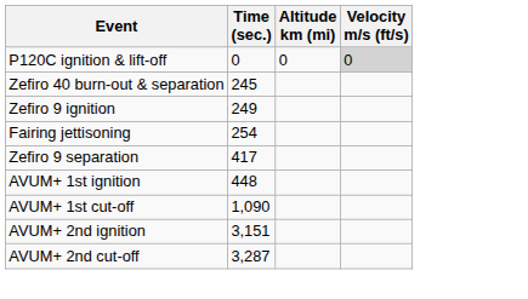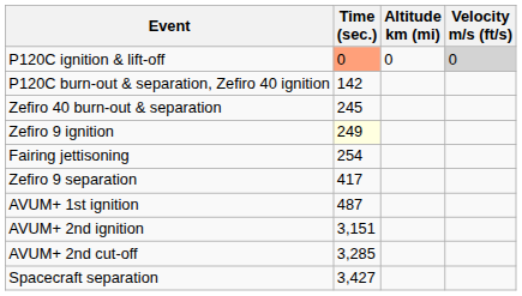 <table class="wikitable sticky-header">
 <tr>
 <th>Event</th>
 <th>Time<br>(sec.)</th>
 <th>Altitude<br>km (mi)</th>
 <th>Velocity<br>m/s (ft/s)</th>
 </tr>
 <tr>
 <td>P120C ignition & lift-off</td>
-<td>0</td>
+<td style="background: lightsalmon;">0</td>
 <td>0</td>
 <td style="background: lightgrey;">0</td>
+</tr>
+<tr>
+<td>P120C burn-out & separation, Zefiro 40 ignition</td>
+<td>142</td>
+<td></td>
+<td></td>
 </tr>
 <tr>
 <td>Zefiro 40 burn-out & separation</td>
 <td>245</td>
 <td></td>
 <td></td>
 </tr>
 <tr>
 <td>Zefiro 9 ignition</td>
-<td>249</td>
+<td style="background: lightyellow;">249</td>
 <td></td>
 <td></td>
 </tr>
 <tr>
 <td>Fairing jettisoning</td>
 <td>254</td>
 <td></td>
 <td></td>
 </tr>
 <tr>
 <td>Zefiro 9 separation</td>
 <td>417</td>
 <td></td>
 <td></td>
 </tr>
 <tr>
 <td>AVUM+ 1st ignition</td>
-<td>448</td>
-<td></td>
-<td></td>
-</tr>
-<tr>
-<td>AVUM+ 1st cut-off</td>
-<td>1,090</td>
+<td>487</td>
 <td></td>
 <td></td>
 </tr>
 <tr>
 <td>AVUM+ 2nd ignition</td>
 <td>3,151</td>
 <td></td>
 <td></td>
 </tr>
 <tr>
 <td>AVUM+ 2nd cut-off</td>
-<td>3,287</td>
+<td>3,285</td>
+<td></td>
+<td></td>
+</tr>
+<tr>
+<td>Spacecraft separation</td>
+<td>3,427</td>
 <td></td>
 <td></td>
 </tr>
 </table>
